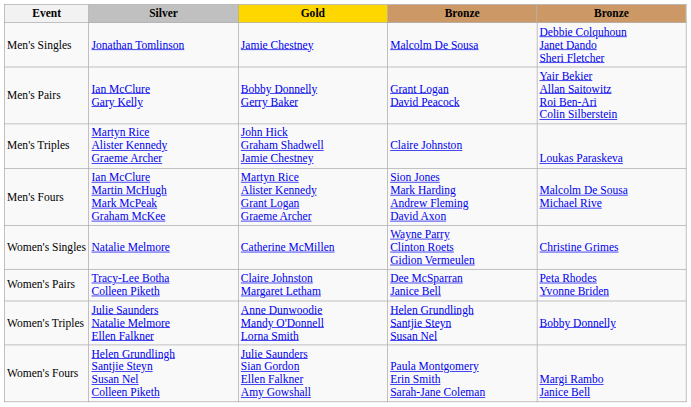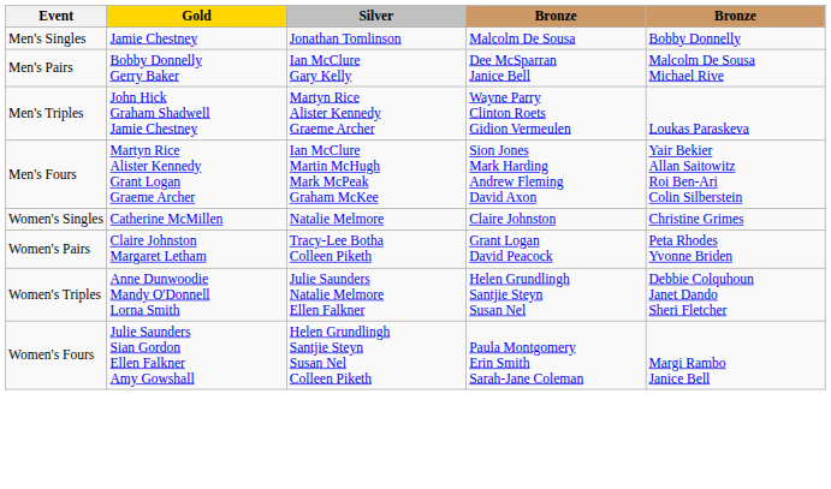 <table class="wikitable" style="font-size: 100%">
 <tr>
 <th width=110>Event</th>
+<th width=200 style="background-color: gold;">Gold</th>
 <th width=200 style="background-color: silver;">Silver</th>
-<th width=200 style="background-color: gold;">Gold</th>
 <th width=200 style="background-color: #cc9966;">Bronze</th>
 <th width=200 style="background-color: #cc9966;">Bronze</th>
 </tr>
 <tr>
 <td>Men's Singles</td>
+<td> <a href='#'>Jamie Chestney</a></td>
 <td> <a href='#'>Jonathan Tomlinson</a></td>
-<td> <a href='#'>Jamie Chestney</a></td>
 <td> <a href='#'>Malcolm De Sousa</a></td>
-<td> <a href='#'>Debbie Colquhoun</a><br><a href='#'>Janet Dando</a><br><a href='#'>Sheri Fletcher</a></td>
+<td> <a href='#'>Bobby Donnelly</a></td>
 </tr>
 <tr>
 <td>Men's Pairs</td>
+<td> <a href='#'>Bobby Donnelly</a><br><a href='#'>Gerry Baker</a></td>
 <td> <a href='#'>Ian McClure</a><br><a href='#'>Gary Kelly</a></td>
-<td> <a href='#'>Bobby Donnelly</a><br><a href='#'>Gerry Baker</a></td>
-<td> <a href='#'>Grant Logan</a><br><a href='#'>David Peacock</a></td>
-<td> <a href='#'>Yair Bekier</a><br><a href='#'>Allan Saitowitz</a><br><a href='#'>Roi Ben-Ari</a><br><a href='#'>Colin Silberstein</a></td>
+<td> <a href='#'>Dee McSparran</a><br><a href='#'>Janice Bell</a></td>
+<td> <a href='#'>Malcolm De Sousa</a><br><a href='#'>Michael Rive</a></td>
 </tr>
 <tr>
 <td>Men's Triples</td>
+<td> <a href='#'>John Hick</a><br><a href='#'>Graham Shadwell</a><br><a href='#'>Jamie Chestney</a></td>
 <td> <a href='#'>Martyn Rice</a><br><a href='#'>Alister Kennedy</a><br><a href='#'>Graeme Archer</a></td>
-<td> <a href='#'>John Hick</a><br><a href='#'>Graham Shadwell</a><br><a href='#'>Jamie Chestney</a></td>
-<td> <a href='#'>Claire Johnston</a></td>
+<td> <a href='#'>Wayne Parry</a><br><a href='#'>Clinton Roets</a><br> <a href='#'>Gidion Vermeulen</a></td>
 <td> <br> <br> <a href='#'>Loukas Paraskeva</a></td>
 </tr>
 <tr>
 <td>Men's Fours</td>
+<td> <a href='#'>Martyn Rice</a><br> <a href='#'>Alister Kennedy</a><br> <a href='#'>Grant Logan</a><br><a href='#'>Graeme Archer</a></td>
 <td> <a href='#'>Ian McClure</a><br><a href='#'>Martin McHugh</a><br><a href='#'>Mark McPeak</a><br><a href='#'>Graham McKee</a></td>
-<td> <a href='#'>Martyn Rice</a><br> <a href='#'>Alister Kennedy</a><br> <a href='#'>Grant Logan</a><br><a href='#'>Graeme Archer</a></td>
 <td> <a href='#'>Sion Jones</a><br><a href='#'>Mark Harding</a><br><a href='#'>Andrew Fleming</a><br><a href='#'>David Axon</a></td>
-<td> <a href='#'>Malcolm De Sousa</a><br><a href='#'>Michael Rive</a></td>
+<td> <a href='#'>Yair Bekier</a><br><a href='#'>Allan Saitowitz</a><br><a href='#'>Roi Ben-Ari</a><br><a href='#'>Colin Silberstein</a></td>
 </tr>
 <tr>
 <td>Women's Singles</td>
+<td> <a href='#'>Catherine McMillen</a></td>
 <td> <a href='#'>Natalie Melmore</a></td>
-<td> <a href='#'>Catherine McMillen</a></td>
-<td> <a href='#'>Wayne Parry</a><br><a href='#'>Clinton Roets</a><br> <a href='#'>Gidion Vermeulen</a></td>
+<td> <a href='#'>Claire Johnston</a></td>
 <td> <a href='#'>Christine Grimes</a></td>
 </tr>
 <tr>
 <td>Women's Pairs</td>
+<td> <a href='#'>Claire Johnston</a> <br> <a href='#'>Margaret Letham</a></td>
 <td> <a href='#'>Tracy-Lee Botha</a><br><a href='#'>Colleen Piketh</a></td>
-<td> <a href='#'>Claire Johnston</a> <br> <a href='#'>Margaret Letham</a></td>
-<td> <a href='#'>Dee McSparran</a><br><a href='#'>Janice Bell</a></td>
+<td> <a href='#'>Grant Logan</a><br><a href='#'>David Peacock</a></td>
 <td> <a href='#'>Peta Rhodes</a><br><a href='#'>Yvonne Briden</a></td>
 </tr>
 <tr>
 <td>Women's Triples</td>
+<td> <a href='#'>Anne Dunwoodie</a><br> <a href='#'>Mandy O'Donnell</a><br><a href='#'>Lorna Smith</a></td>
 <td> <a href='#'>Julie Saunders</a><br><a href='#'>Natalie Melmore</a><br><a href='#'>Ellen Falkner</a></td>
-<td> <a href='#'>Anne Dunwoodie</a><br> <a href='#'>Mandy O'Donnell</a><br><a href='#'>Lorna Smith</a></td>
 <td> <a href='#'>Helen Grundlingh</a><br><a href='#'>Santjie Steyn</a><br><a href='#'>Susan Nel</a></td>
-<td> <a href='#'>Bobby Donnelly</a></td>
+<td> <a href='#'>Debbie Colquhoun</a><br><a href='#'>Janet Dando</a><br><a href='#'>Sheri Fletcher</a></td>
 </tr>
 <tr>
 <td>Women's Fours</td>
+<td> <a href='#'>Julie Saunders</a><br><a href='#'>Sian Gordon</a><br> <a href='#'>Ellen Falkner</a><br><a href='#'>Amy Gowshall</a></td>
 <td> <a href='#'>Helen Grundlingh</a><br><a href='#'>Santjie Steyn</a><br><a href='#'>Susan Nel</a><br><a href='#'>Colleen Piketh</a></td>
-<td> <a href='#'>Julie Saunders</a><br><a href='#'>Sian Gordon</a><br> <a href='#'>Ellen Falkner</a><br><a href='#'>Amy Gowshall</a></td>
 <td>  <br><a href='#'>Paula Montgomery</a><br><a href='#'>Erin Smith</a><br><a href='#'>Sarah-Jane Coleman</a></td>
 <td>  <br> <br><a href='#'>Margi Rambo</a><br> <a href='#'>Janice Bell</a></td>
 </tr>
 </table>
